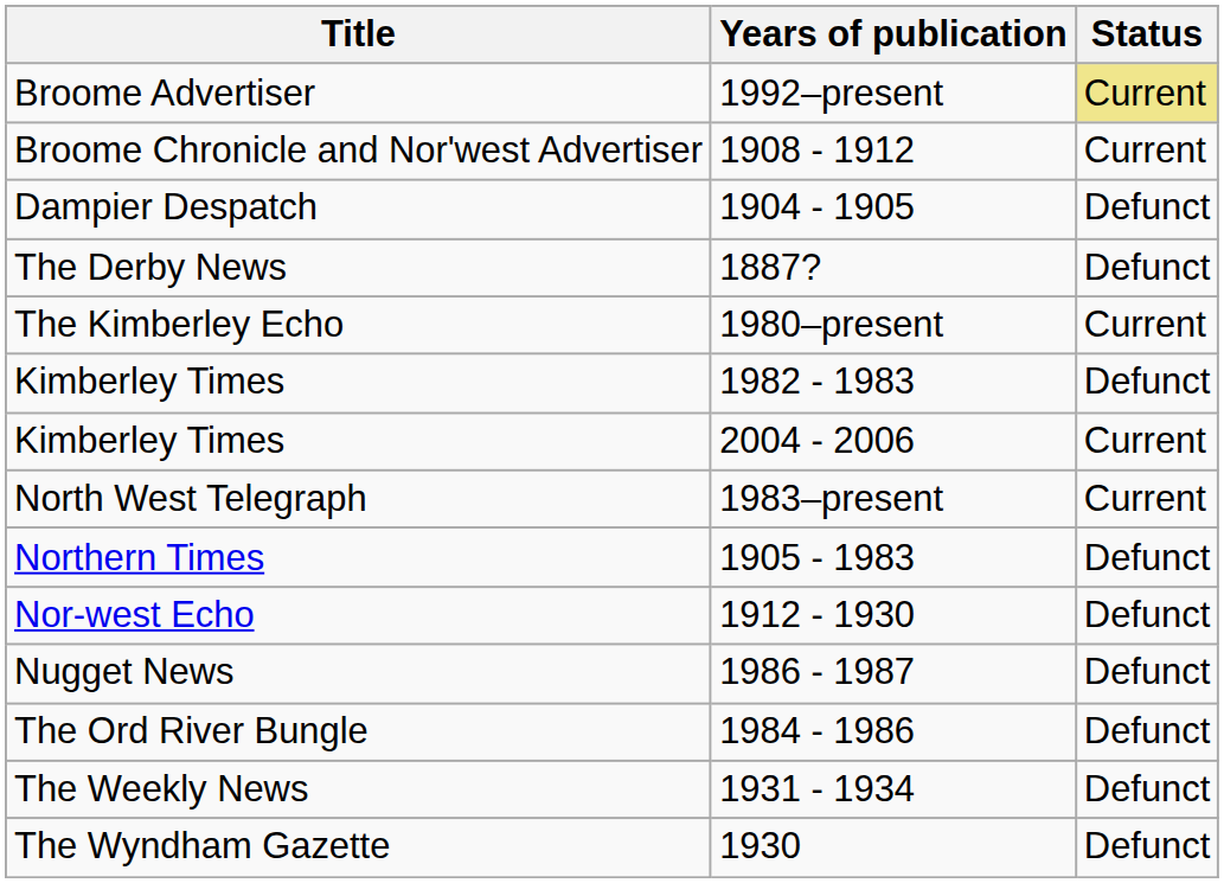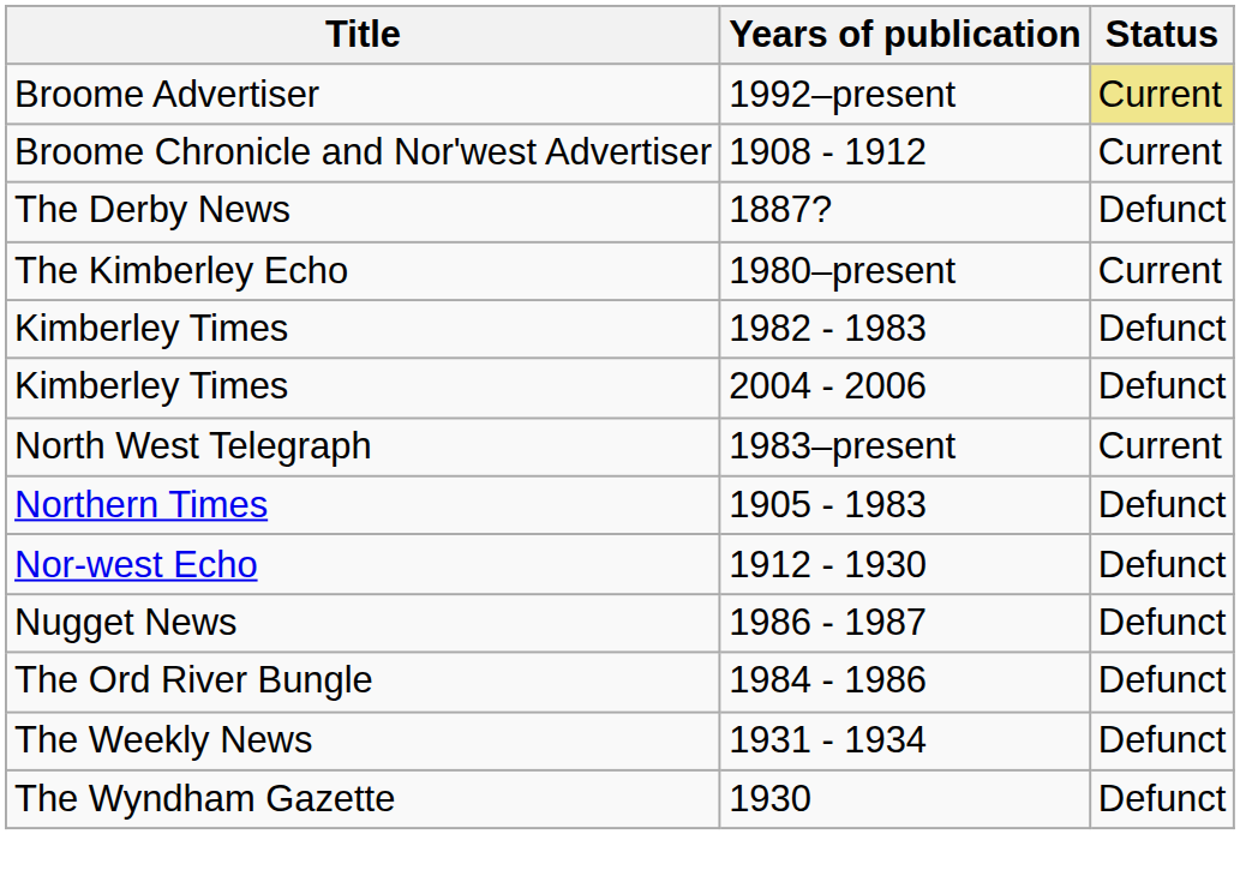 <table class="wikitable sortable">
 <tr>
 <th>Title</th>
 <th>Years of publication</th>
 <th>Status</th>
 </tr>
 <tr>
 <td>Broome Advertiser</td>
 <td>1992–present</td>
 <td style="background: khaki;">Current</td>
 </tr>
 <tr>
 <td>Broome Chronicle and Nor'west Advertiser</td>
 <td>1908 - 1912</td>
 <td>Current</td>
-</tr>
-<tr>
-<td>Dampier Despatch</td>
-<td>1904 - 1905</td>
-<td>Defunct</td>
 </tr>
 <tr>
 <td>The Derby News</td>
 <td>1887?</td>
 <td>Defunct</td>
 </tr>
 <tr>
 <td>The Kimberley Echo</td>
 <td>1980–present</td>
 <td>Current</td>
 </tr>
 <tr>
 <td>Kimberley Times</td>
 <td>1982 - 1983</td>
 <td>Defunct</td>
 </tr>
 <tr>
 <td>Kimberley Times</td>
 <td>2004 - 2006</td>
-<td>Current</td>
+<td>Defunct</td>
 </tr>
 <tr>
 <td>North West Telegraph</td>
 <td>1983–present</td>
 <td>Current</td>
 </tr>
 <tr>
 <td><a href='#'>Northern Times</a></td>
 <td>1905 - 1983</td>
 <td>Defunct</td>
 </tr>
 <tr>
 <td><a href='#'>Nor-west Echo</a></td>
 <td>1912 - 1930</td>
 <td>Defunct</td>
 </tr>
 <tr>
 <td>Nugget News</td>
 <td>1986 - 1987</td>
 <td>Defunct</td>
 </tr>
 <tr>
 <td>The Ord River Bungle</td>
 <td>1984 - 1986</td>
 <td>Defunct</td>
 </tr>
 <tr>
 <td>The Weekly News</td>
 <td>1931 - 1934</td>
 <td>Defunct</td>
 </tr>
 <tr>
 <td>The Wyndham Gazette</td>
 <td>1930</td>
 <td>Defunct</td>
 </tr>
 </table>
